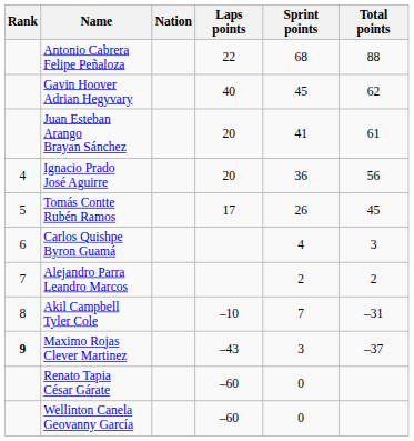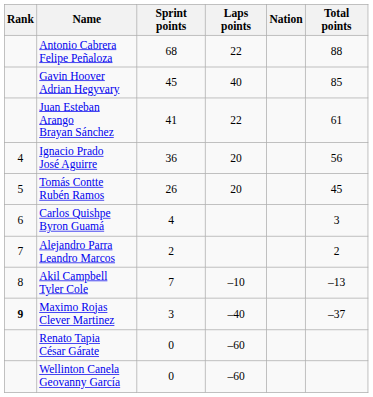 <table class="wikitable sortable" style="text-align:center" width=40%>
 <tr>
 <th>Rank</th>
 <th>Name</th>
+<th>Sprint points</th>
+<th>Laps points</th>
 <th>Nation</th>
-<th>Laps points</th>
-<th>Sprint points</th>
 <th>Total points</th>
 </tr>
 <tr>
 <td></td>
 <td align=left><a href='#'>Antonio Cabrera</a><br><a href='#'>Felipe Peñaloza</a></td>
+<td>68</td>
+<td>22</td>
 <td align=left></td>
-<td>22</td>
-<td>68</td>
 <td>88</td>
 </tr>
 <tr>
 <td></td>
 <td align=left><a href='#'>Gavin Hoover</a><br><a href='#'>Adrian Hegyvary</a></td>
+<td>45</td>
+<td>40</td>
 <td align=left></td>
-<td>40</td>
-<td>45</td>
-<td>62</td>
+<td>85</td>
 </tr>
 <tr>
 <td></td>
 <td align=left><a href='#'>Juan Esteban Arango</a><br><a href='#'>Brayan Sánchez</a></td>
+<td>41</td>
+<td>22</td>
 <td align=left></td>
-<td>20</td>
-<td>41</td>
 <td>61</td>
 </tr>
 <tr>
 <td>4</td>
 <td align=left><a href='#'>Ignacio Prado</a><br><a href='#'>José Aguirre</a></td>
+<td>36</td>
+<td>20</td>
 <td align=left></td>
-<td>20</td>
-<td>36</td>
 <td>56</td>
 </tr>
 <tr>
 <td>5</td>
 <td align=left><a href='#'>Tomás Contte</a><br><a href='#'>Rubén Ramos</a></td>
+<td>26</td>
+<td>20</td>
 <td align=left></td>
-<td>17</td>
-<td>26</td>
 <td>45</td>
 </tr>
 <tr>
 <td>6</td>
 <td align=left><a href='#'>Carlos Quishpe</a><br><a href='#'>Byron Guamá</a></td>
+<td>4</td>
+<td></td>
 <td align=left></td>
-<td></td>
-<td>4</td>
 <td>3</td>
 </tr>
 <tr>
 <td>7</td>
 <td align=left><a href='#'>Alejandro Parra</a><br><a href='#'>Leandro Marcos</a></td>
+<td>2</td>
+<td></td>
 <td align=left></td>
-<td></td>
-<td>2</td>
 <td>2</td>
 </tr>
 <tr>
 <td>8</td>
 <td align=left><a href='#'>Akil Campbell</a><br><a href='#'>Tyler Cole</a></td>
+<td>7</td>
+<td>–10</td>
 <td align=left></td>
-<td>–10</td>
-<td>7</td>
-<td>–31</td>
+<td>–13</td>
 </tr>
 <tr>
 <td><strong>9</strong></td>
 <td align=left><a href='#'>Maximo Rojas</a><br><a href='#'>Clever Martinez</a></td>
+<td>3</td>
+<td>–40</td>
 <td align=left></td>
-<td>–43</td>
-<td>3</td>
 <td>–37</td>
 </tr>
 <tr>
 <td></td>
 <td align=left><a href='#'>Renato Tapia</a><br><a href='#'>César Gárate</a></td>
+<td>0</td>
+<td>–60</td>
 <td align=left></td>
-<td>–60</td>
-<td>0</td>
 <td></td>
 </tr>
 <tr>
 <td></td>
 <td align=left><a href='#'>Wellinton Canela</a><br><a href='#'>Geovanny García</a></td>
+<td>0</td>
+<td>–60</td>
 <td align=left></td>
-<td>–60</td>
-<td>0</td>
 <td></td>
 </tr>
 </table>
